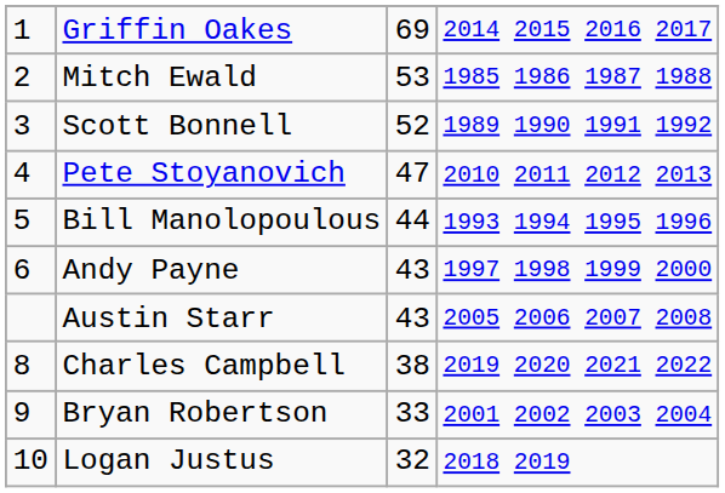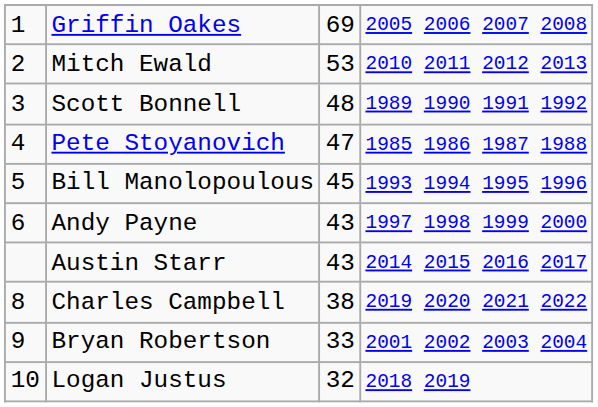 <table class="wikitable">
 <tr>
 </tr>
 <tr>
 <td>1</td>
 <td><a href='#'>Griffin Oakes</a></td>
 <td>69</td>
-<td style="font-size:80%;"><a href='#'>2014</a> <a href='#'>2015</a> <a href='#'>2016</a> <a href='#'>2017</a></td>
+<td style="font-size:80%;"><a href='#'>2005</a> <a href='#'>2006</a> <a href='#'>2007</a> <a href='#'>2008</a></td>
 </tr>
 <tr>
 <td>2</td>
 <td>Mitch Ewald</td>
 <td>53</td>
-<td style="font-size:80%;"><a href='#'>1985</a> <a href='#'>1986</a> <a href='#'>1987</a> <a href='#'>1988</a></td>
+<td style="font-size:80%;"><a href='#'>2010</a> <a href='#'>2011</a> <a href='#'>2012</a> <a href='#'>2013</a></td>
 </tr>
 <tr>
 <td>3</td>
 <td>Scott Bonnell</td>
-<td>52</td>
+<td>48</td>
 <td style="font-size:80%;"><a href='#'>1989</a> <a href='#'>1990</a> <a href='#'>1991</a> <a href='#'>1992</a></td>
 </tr>
 <tr>
 <td>4</td>
 <td><a href='#'>Pete Stoyanovich</a></td>
 <td>47</td>
-<td style="font-size:80%;"><a href='#'>2010</a> <a href='#'>2011</a> <a href='#'>2012</a> <a href='#'>2013</a></td>
+<td style="font-size:80%;"><a href='#'>1985</a> <a href='#'>1986</a> <a href='#'>1987</a> <a href='#'>1988</a></td>
 </tr>
 <tr>
 <td>5</td>
 <td>Bill Manolopoulous</td>
-<td>44</td>
+<td>45</td>
 <td style="font-size:80%;"><a href='#'>1993</a> <a href='#'>1994</a> <a href='#'>1995</a> <a href='#'>1996</a></td>
 </tr>
 <tr>
 <td>6</td>
 <td>Andy Payne</td>
 <td>43</td>
 <td style="font-size:80%;"><a href='#'>1997</a> <a href='#'>1998</a> <a href='#'>1999</a> <a href='#'>2000</a></td>
 </tr>
 <tr>
 <td></td>
 <td>Austin Starr</td>
 <td>43</td>
-<td style="font-size:80%;"><a href='#'>2005</a> <a href='#'>2006</a> <a href='#'>2007</a> <a href='#'>2008</a></td>
+<td style="font-size:80%;"><a href='#'>2014</a> <a href='#'>2015</a> <a href='#'>2016</a> <a href='#'>2017</a></td>
 </tr>
 <tr>
 <td>8</td>
 <td>Charles Campbell</td>
 <td>38</td>
 <td style="font-size:80%;"><a href='#'>2019</a> <a href='#'>2020</a> <a href='#'>2021</a> <a href='#'>2022</a></td>
 </tr>
 <tr>
 <td>9</td>
 <td>Bryan Robertson</td>
 <td>33</td>
 <td style="font-size:80%;"><a href='#'>2001</a> <a href='#'>2002</a> <a href='#'>2003</a> <a href='#'>2004</a></td>
 </tr>
 <tr>
 <td>10</td>
 <td>Logan Justus</td>
 <td>32</td>
 <td style="font-size:80%;"><a href='#'>2018</a> <a href='#'>2019</a></td>
 </tr>
 </table>
